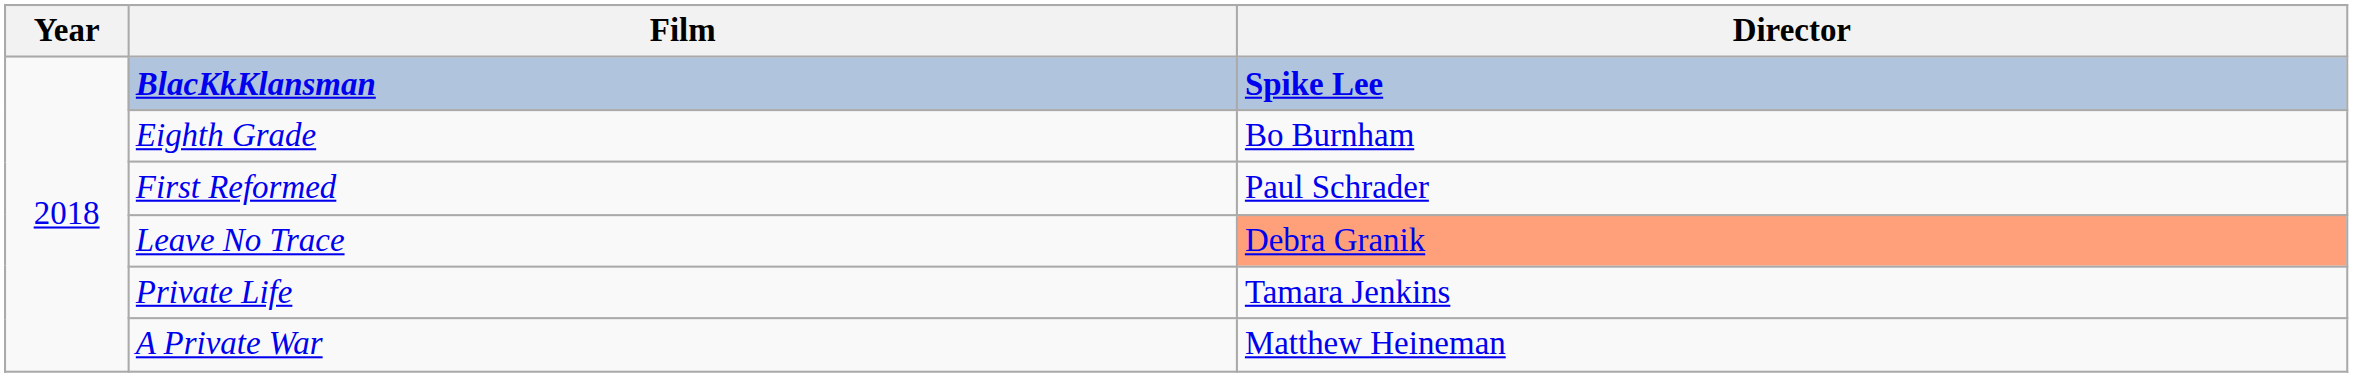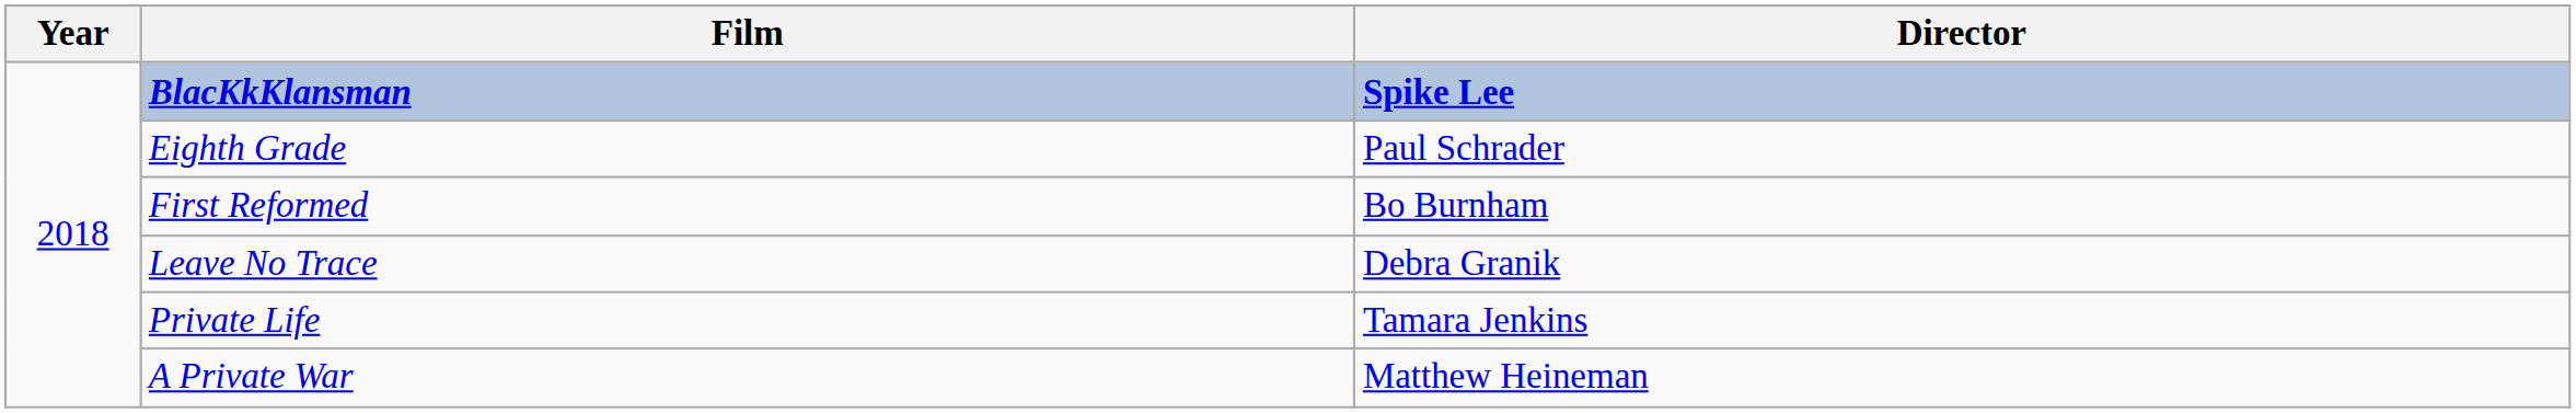 <table class="wikitable" width="90%" cellpadding="5">
 <tr>
 <th width="5%">Year</th>
 <th width="45%">Film</th>
 <th width="45%">Director</th>
 </tr>
 <tr>
 <td rowspan="7" style="text-align:center;"><a href='#'>2018</a></td>
 <td style="background:#B0C4DE;"><strong><em><a href='#'>BlacKkKlansman</a></em></strong></td>
 <td style="background:#B0C4DE;"><strong><a href='#'>Spike Lee</a></strong></td>
 </tr>
 <tr>
 <td><em><a href='#'>Eighth Grade</a></em></td>
+<td><a href='#'>Paul Schrader</a></td>
+</tr>
+<tr>
+<td><em><a href='#'>First Reformed</a></em></td>
 <td><a href='#'>Bo Burnham</a></td>
 </tr>
 <tr>
-<td><em><a href='#'>First Reformed</a></em></td>
-<td><a href='#'>Paul Schrader</a></td>
-</tr>
-<tr>
 <td><em><a href='#'>Leave No Trace</a></em></td>
-<td style="background: lightsalmon;"><a href='#'>Debra Granik</a></td>
+<td><a href='#'>Debra Granik</a></td>
 </tr>
 <tr>
 <td><em><a href='#'>Private Life</a></em></td>
 <td><a href='#'>Tamara Jenkins</a></td>
 </tr>
 <tr>
 <td><em><a href='#'>A Private War</a></em></td>
 <td><a href='#'>Matthew Heineman</a></td>
 </tr>
 </table>
